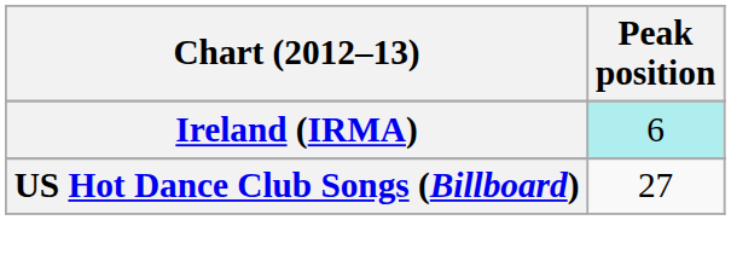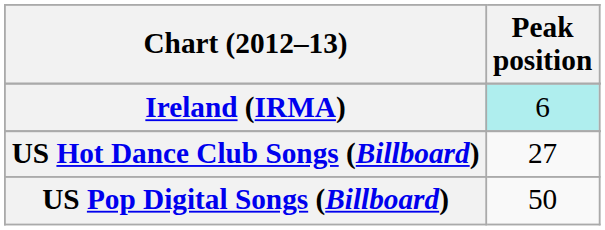 <table class="wikitable sortable plainrowheaders" style="text-align:center">
 <tr>
 <th scope="col">Chart (2012–13)</th>
 <th scope="col">Peak<br>position</th>
 </tr>
 <tr>
 </tr>
 <tr>
 </tr>
 <tr>
 </tr>
 <tr>
 </tr>
 <tr>
 </tr>
 <tr>
 </tr>
 <tr>
 </tr>
 <tr>
 </tr>
 <tr>
 <th scope="row"><a href='#'>Ireland</a> (<a href='#'>IRMA</a>)</th>
 <td style="background: paleturquoise;">6</td>
 </tr>
 <tr>
 </tr>
 <tr>
 </tr>
 <tr>
 </tr>
 <tr>
 </tr>
 <tr>
 </tr>
 <tr>
 <th scope="row">US <a href='#'>Hot Dance Club Songs</a> (<em><a href='#'>Billboard</a></em>)</th>
 <td>27</td>
 </tr>
+<tr>
+<th scope="row">US <a href='#'>Pop Digital Songs</a> (<em><a href='#'>Billboard</a></em>)</th>
+<td>50</td>
+</tr>
 </table>
